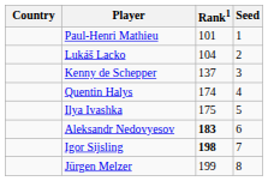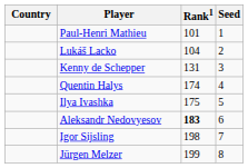 <table class="sortable wikitable">
 <tr>
 <th width="70">Country</th>
 <th width="175">Player</th>
 <th>Rank<sup>1</sup></th>
 <th>Seed</th>
 </tr>
 <tr>
 <td></td>
 <td><a href='#'>Paul-Henri Mathieu</a></td>
 <td>101</td>
 <td>1</td>
 </tr>
 <tr>
 <td></td>
 <td><a href='#'>Lukáš Lacko</a></td>
 <td>104</td>
 <td>2</td>
 </tr>
 <tr>
 <td></td>
 <td><a href='#'>Kenny de Schepper</a></td>
-<td>137</td>
+<td>131</td>
 <td>3</td>
 </tr>
 <tr>
 <td></td>
 <td><a href='#'>Quentin Halys</a></td>
 <td>174</td>
 <td>4</td>
 </tr>
 <tr>
 <td></td>
 <td><a href='#'>Ilya Ivashka</a></td>
 <td>175</td>
 <td>5</td>
 </tr>
 <tr>
 <td></td>
 <td><a href='#'>Aleksandr Nedovyesov</a></td>
 <td><strong>183</strong></td>
 <td>6</td>
 </tr>
 <tr>
 <td></td>
 <td><a href='#'>Igor Sijsling</a></td>
-<td><strong>198</strong></td>
+<td>198</td>
 <td>7</td>
 </tr>
 <tr>
 <td></td>
 <td><a href='#'>Jürgen Melzer</a></td>
 <td>199</td>
 <td>8</td>
 </tr>
 </table>
